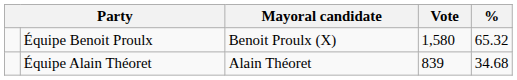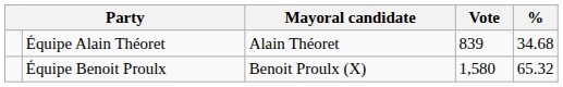 <table class="wikitable">
 <tr>
 <th bgcolor="#DDDDFF" width="230px" colspan="2">Party</th>
 <th bgcolor="#DDDDFF" width="200px">Mayoral candidate</th>
 <th bgcolor="#DDDDFF" width="50px">Vote</th>
 <th bgcolor="#DDDDFF" width="30px">%</th>
 </tr>
 <tr>
 <td> </td>
+<td>Équipe Alain Théoret</td>
+<td>Alain Théoret</td>
+<td>839</td>
+<td>34.68</td>
+</tr>
+<tr>
+<td> </td>
 <td>Équipe Benoit Proulx</td>
 <td>Benoit Proulx (X)</td>
 <td>1,580</td>
 <td>65.32</td>
 </tr>
-<tr>
-<td> </td>
-<td>Équipe Alain Théoret</td>
-<td>Alain Théoret</td>
-<td>839</td>
-<td>34.68</td>
-</tr>
 </table>
